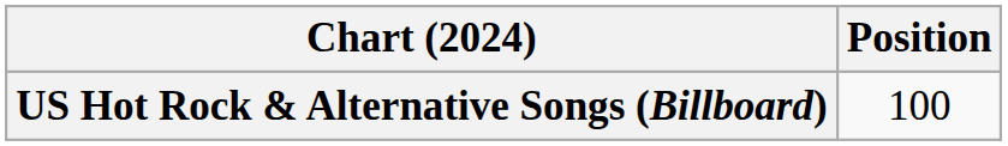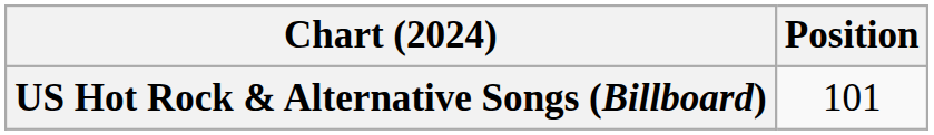 <table class="wikitable sortable plainrowheaders" style="text-align:center">
 <tr>
 <th scope="col">Chart (2024)</th>
 <th scope="col">Position</th>
 </tr>
 <tr>
 <th scope="row">US Hot Rock & Alternative Songs (<em>Billboard</em>)</th>
-<td>100</td>
+<td>101</td>
 </tr>
 </table>
